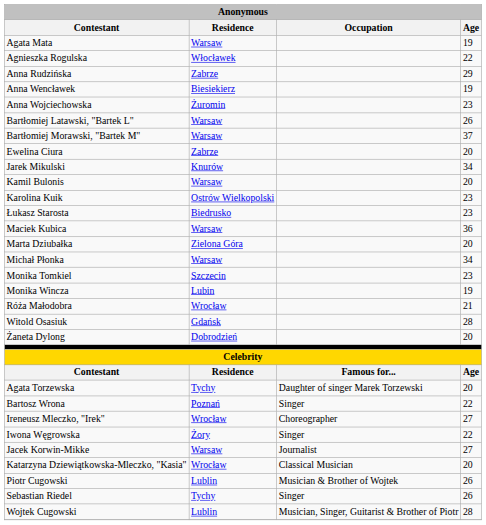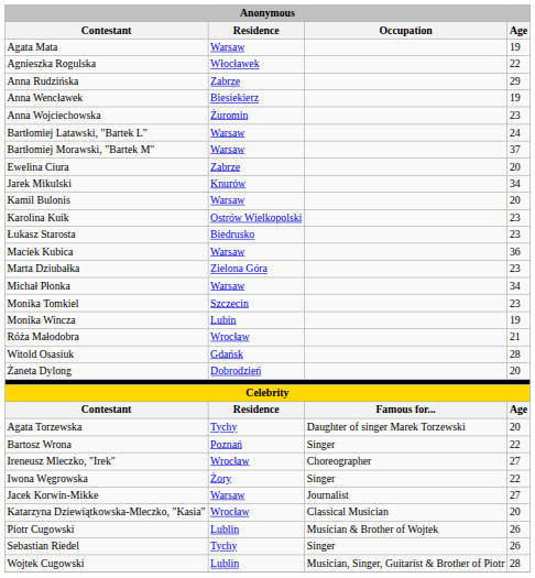 <table class=wikitable>
 <tr>
 <td colspan=4 style="text-align:center" bgcolor="#C0C0C0"><strong>Anonymous</strong></td>
 </tr>
 <tr>
 <th>Contestant</th>
 <th>Residence</th>
 <th>Occupation</th>
 <th>Age</th>
 </tr>
 <tr>
 <td>Agata Mata</td>
 <td><a href='#'>Warsaw</a></td>
 <td></td>
 <td>19</td>
 </tr>
 <tr>
 <td>Agnieszka Rogulska</td>
 <td><a href='#'>Włocławek</a></td>
 <td></td>
 <td>22</td>
 </tr>
 <tr>
 <td>Anna Rudzińska</td>
 <td><a href='#'>Zabrze</a></td>
 <td></td>
 <td>29</td>
 </tr>
 <tr>
 <td>Anna Wencławek</td>
 <td><a href='#'>Biesiekierz</a></td>
 <td></td>
 <td>19</td>
 </tr>
 <tr>
 <td>Anna Wojciechowska</td>
 <td><a href='#'>Żuromin</a></td>
 <td></td>
 <td>23</td>
 </tr>
 <tr>
 <td>Bartłomiej Latawski, "Bartek L"</td>
 <td><a href='#'>Warsaw</a></td>
 <td></td>
-<td>26</td>
+<td>24</td>
 </tr>
 <tr>
 <td>Bartłomiej Morawski, "Bartek M"</td>
 <td><a href='#'>Warsaw</a></td>
 <td></td>
 <td>37</td>
 </tr>
 <tr>
 <td>Ewelina Ciura</td>
 <td><a href='#'>Zabrze</a></td>
 <td></td>
 <td>20</td>
 </tr>
 <tr>
 <td>Jarek Mikulski</td>
 <td><a href='#'>Knurów</a></td>
 <td></td>
 <td>34</td>
 </tr>
 <tr>
 <td>Kamil Bulonis</td>
 <td><a href='#'>Warsaw</a></td>
 <td></td>
 <td>20</td>
 </tr>
 <tr>
 <td>Karolina Kuik</td>
 <td><a href='#'>Ostrów Wielkopolski</a></td>
 <td></td>
 <td>23</td>
 </tr>
 <tr>
 <td>Łukasz Starosta</td>
 <td><a href='#'>Biedrusko</a></td>
 <td></td>
 <td>23</td>
 </tr>
 <tr>
 <td>Maciek Kubica</td>
 <td><a href='#'>Warsaw</a></td>
 <td></td>
 <td>36</td>
 </tr>
 <tr>
 <td>Marta Dziubałka</td>
 <td><a href='#'>Zielona Góra</a></td>
 <td></td>
-<td>20</td>
+<td>23</td>
 </tr>
 <tr>
 <td>Michał Płonka</td>
 <td><a href='#'>Warsaw</a></td>
 <td></td>
 <td>34</td>
 </tr>
 <tr>
 <td>Monika Tomkiel</td>
 <td><a href='#'>Szczecin</a></td>
 <td></td>
 <td>23</td>
 </tr>
 <tr>
 <td>Monika Wincza</td>
 <td><a href='#'>Lubin</a></td>
 <td></td>
 <td>19</td>
 </tr>
 <tr>
 <td>Róża Małodobra</td>
 <td><a href='#'>Wrocław</a></td>
 <td></td>
 <td>21</td>
 </tr>
 <tr>
 <td>Witold Osasiuk</td>
 <td><a href='#'>Gdańsk</a></td>
 <td></td>
 <td>28</td>
 </tr>
 <tr>
 <td>Żaneta Dylong</td>
 <td><a href='#'>Dobrodzień</a></td>
 <td></td>
 <td>20</td>
 </tr>
 <tr>
 <th style="background:#000000;" colspan="4"></th>
 </tr>
 <tr>
 <td colspan=4 bgcolor="#FFD700" style="text-align:center"><strong>Celebrity</strong></td>
 </tr>
 <tr>
 <th>Contestant</th>
 <th>Residence</th>
 <th>Famous for...</th>
 <th>Age</th>
 </tr>
 <tr>
 <td>Agata Torzewska</td>
 <td><a href='#'>Tychy</a></td>
 <td>Daughter of singer Marek Torzewski</td>
 <td>20</td>
 </tr>
 <tr>
 <td>Bartosz Wrona</td>
 <td><a href='#'>Poznań</a></td>
 <td>Singer</td>
 <td>22</td>
 </tr>
 <tr>
 <td>Ireneusz Mleczko, "Irek"</td>
 <td><a href='#'>Wrocław</a></td>
 <td>Choreographer</td>
 <td>27</td>
 </tr>
 <tr>
 <td>Iwona Węgrowska</td>
 <td><a href='#'>Żory</a></td>
 <td>Singer</td>
 <td>22</td>
 </tr>
 <tr>
 <td>Jacek Korwin-Mikke</td>
 <td><a href='#'>Warsaw</a></td>
 <td>Journalist</td>
 <td>27</td>
 </tr>
 <tr>
 <td>Katarzyna Dziewiątkowska-Mleczko, "Kasia"</td>
 <td><a href='#'>Wrocław</a></td>
 <td>Classical Musician</td>
 <td>20</td>
 </tr>
 <tr>
 <td>Piotr Cugowski</td>
 <td><a href='#'>Lublin</a></td>
 <td>Musician & Brother of Wojtek</td>
 <td>26</td>
 </tr>
 <tr>
 <td>Sebastian Riedel</td>
 <td><a href='#'>Tychy</a></td>
 <td>Singer</td>
 <td>26</td>
 </tr>
 <tr>
 <td>Wojtek Cugowski</td>
 <td><a href='#'>Lublin</a></td>
 <td>Musician, Singer, Guitarist & Brother of Piotr</td>
 <td>28</td>
 </tr>
 <tr>
 </tr>
 </table>
